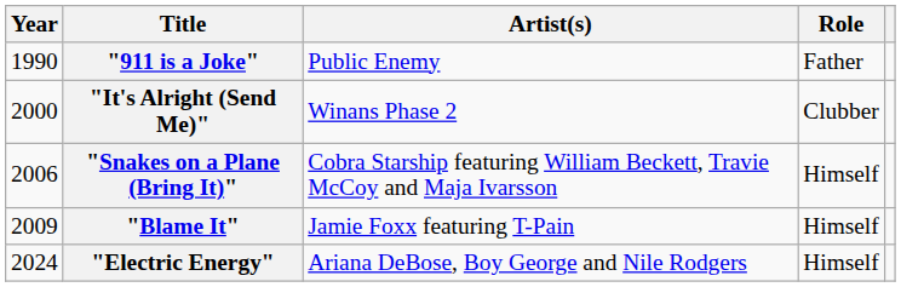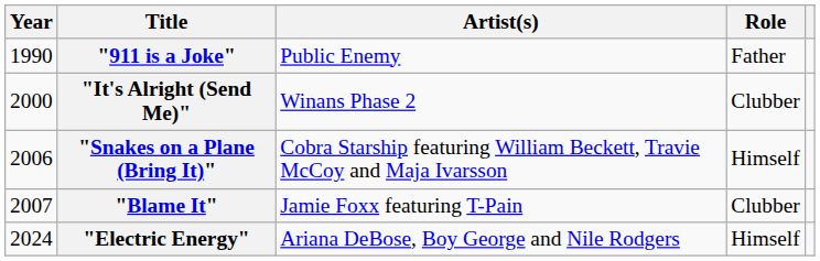 <table class="wikitable plainrowheaders sortable">
 <tr>
 <th scope="col">Year</th>
 <th scope="col">Title</th>
 <th scope="col">Artist(s)</th>
 <th scope="col" class="unsortable">Role</th>
 <th scope="col" class="unsortable"></th>
 </tr>
 <tr>
 <td>1990</td>
 <th scope="row">"<a href='#'>911 is a Joke</a>"</th>
 <td><a href='#'>Public Enemy</a></td>
 <td>Father</td>
 <td style="text-align:center;"></td>
 </tr>
 <tr>
 <td>2000</td>
 <th scope="row">"It's Alright (Send Me)"</th>
 <td><a href='#'>Winans Phase 2</a></td>
 <td>Clubber</td>
 <td style="text-align:center;"></td>
 </tr>
 <tr>
 <td>2006</td>
 <th scope="row">"<a href='#'>Snakes on a Plane (Bring It)</a>"</th>
 <td><a href='#'>Cobra Starship</a> featuring <a href='#'>William Beckett</a>, <a href='#'>Travie McCoy</a> and <a href='#'>Maja Ivarsson</a></td>
 <td>Himself</td>
 <td style="text-align:center;"></td>
 </tr>
 <tr>
-<td>2009</td>
+<td>2007</td>
 <th scope="row">"<a href='#'>Blame It</a>"</th>
 <td><a href='#'>Jamie Foxx</a> featuring <a href='#'>T-Pain</a></td>
-<td>Himself</td>
+<td>Clubber</td>
 <td style="text-align:center;"></td>
 </tr>
 <tr>
 <td>2024</td>
 <th scope="row">"Electric Energy"</th>
 <td><a href='#'>Ariana DeBose</a>, <a href='#'>Boy George</a> and <a href='#'>Nile Rodgers</a></td>
 <td>Himself</td>
 <td style="text-align:center;"></td>
 </tr>
 </table>
